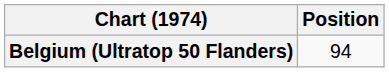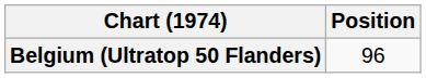 <table class="wikitable plainrowheaders" style="text-align:center">
 <tr>
 <th scope="col">Chart (1974)</th>
 <th scope="col">Position</th>
 </tr>
 <tr>
 <th scope="row">Belgium (Ultratop 50 Flanders)</th>
-<td>94</td>
+<td>96</td>
 </tr>
 </table>
